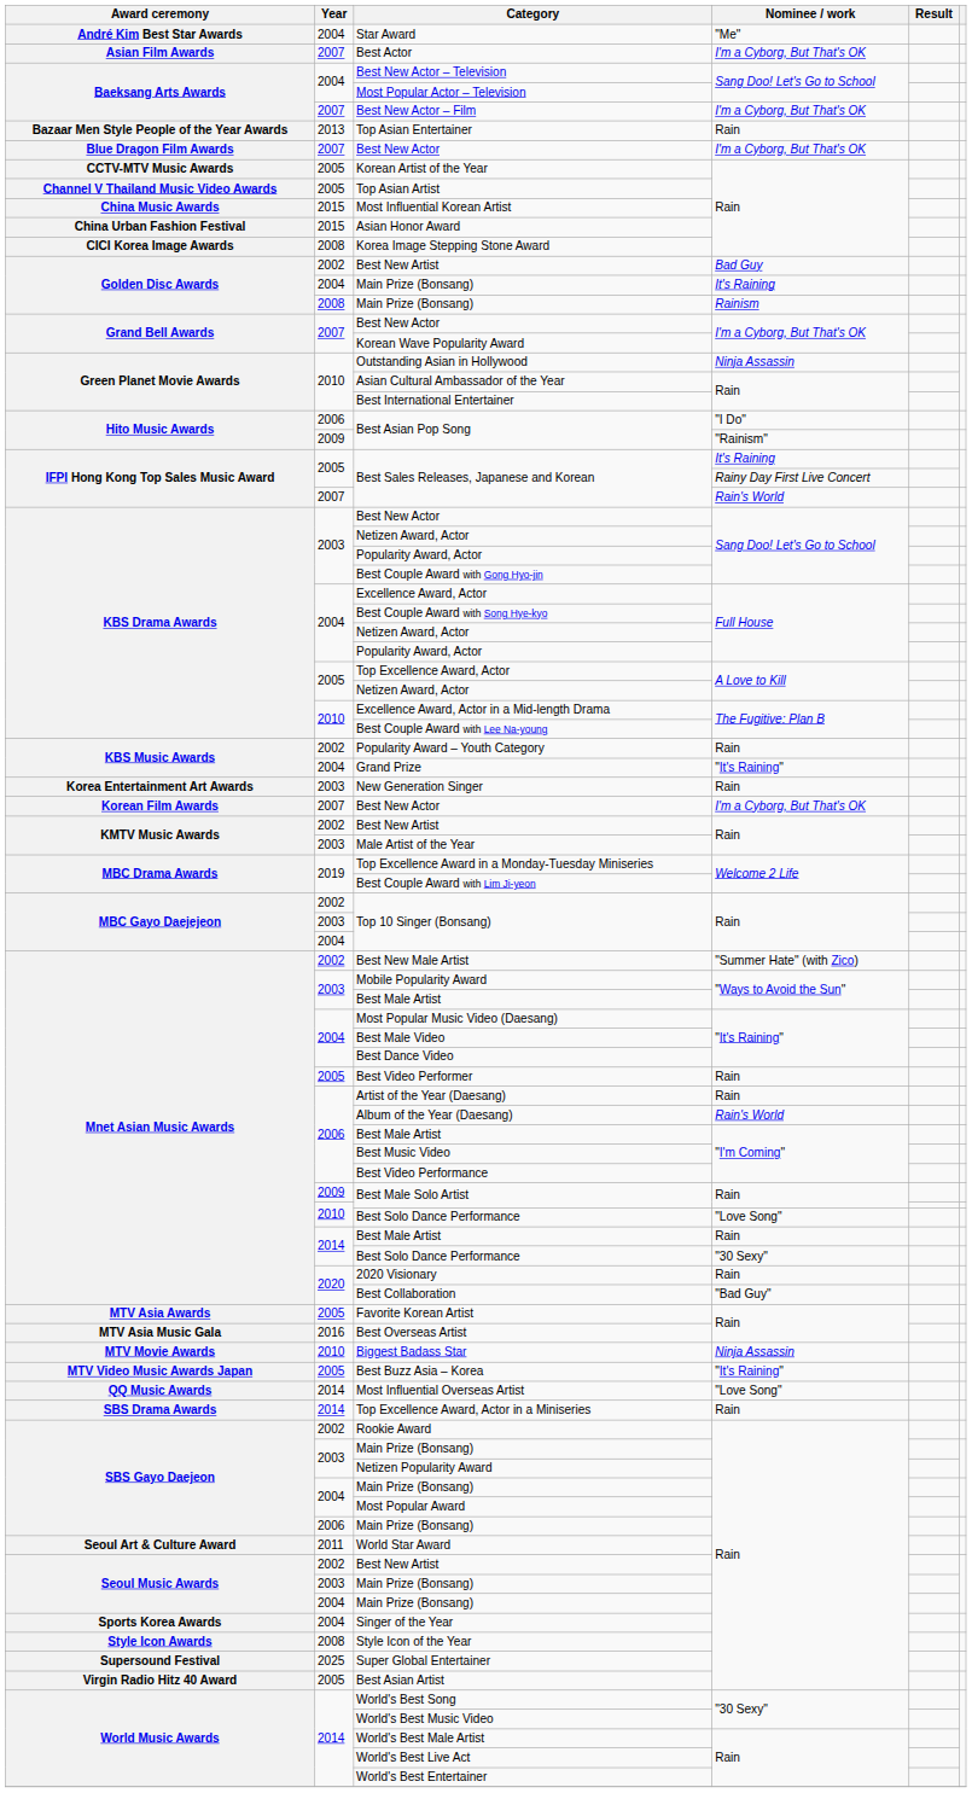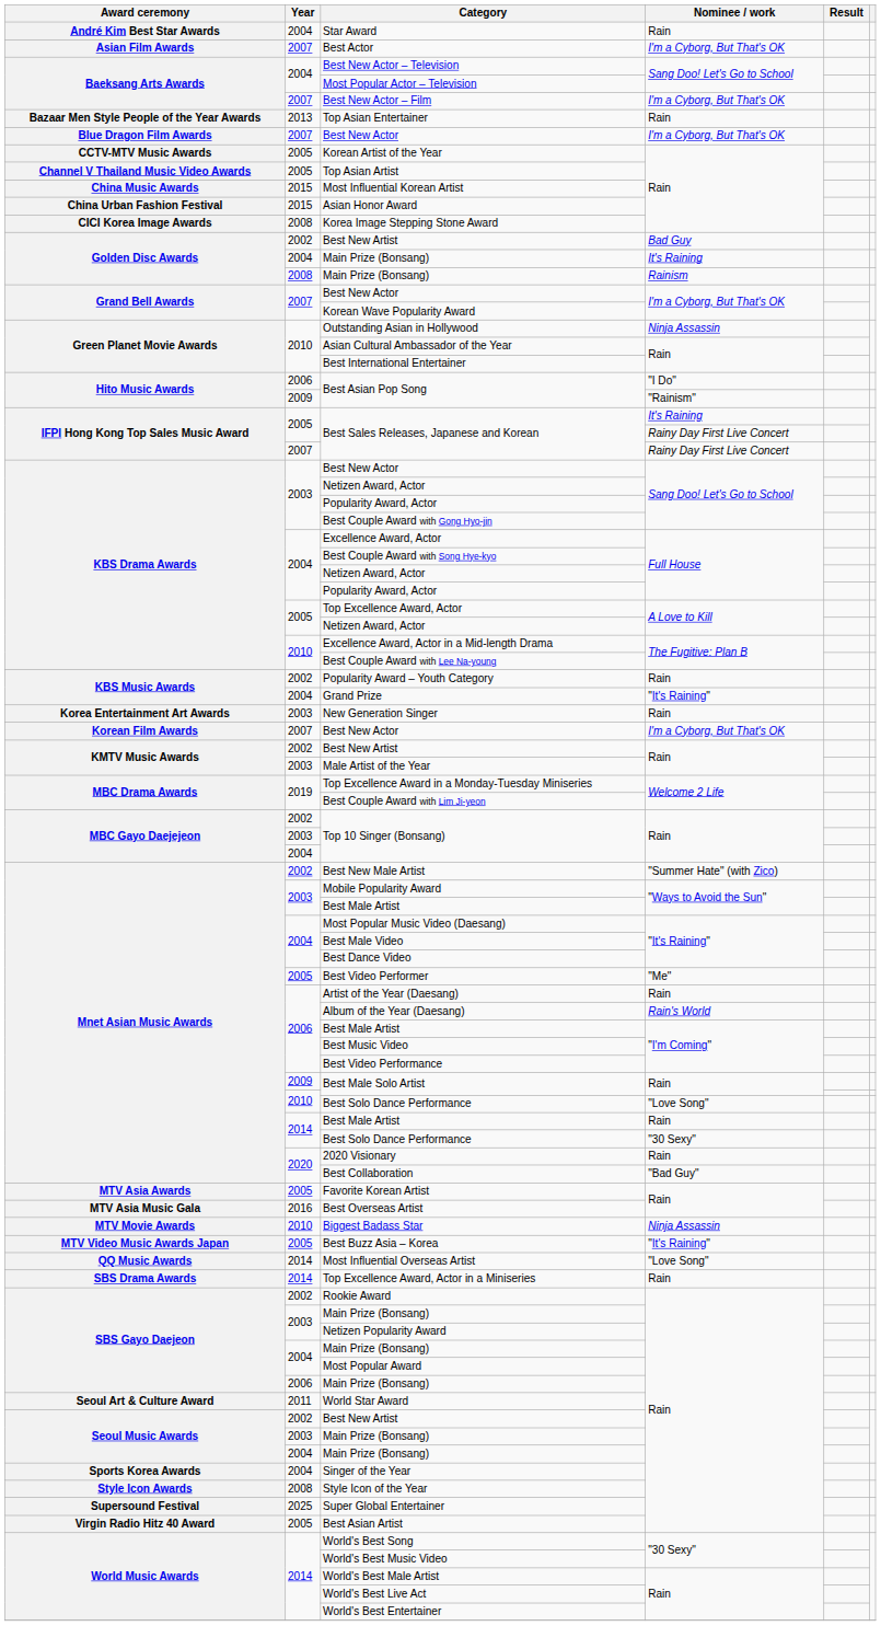 <table class="sortable wikitable plainrowheaders" width="100%" cellpadding="5" style="margin: 1em auto 1em auto">
 <tr>
 <th scope="col">Award ceremony</th>
 <th scope="col">Year</th>
 <th scope="col">Category</th>
 <th scope="col">Nominee / work</th>
 <th scope="col">Result</th>
 <th class="unsortable" scope="col"></th>
 </tr>
 <tr>
 <th scope="row"><a href='#'>André Kim</a> Best Star Awards</th>
 <td>2004</td>
 <td>Star Award</td>
-<td>"Me"</td>
+<td>Rain</td>
 <td></td>
 <td style="text-align:center"></td>
 </tr>
 <tr>
 <th scope="row"><a href='#'>Asian Film Awards</a></th>
 <td><a href='#'>2007</a></td>
 <td>Best Actor</td>
 <td><em><a href='#'>I'm a Cyborg, But That's OK</a></em></td>
 <td></td>
 <td style="text-align:center"></td>
 </tr>
 <tr>
 <th rowspan="3" scope="row"><a href='#'>Baeksang Arts Awards</a></th>
 <td rowspan="2">2004</td>
 <td><a href='#'>Best New Actor – Television</a></td>
 <td rowspan="2"><em><a href='#'>Sang Doo! Let's Go to School</a></em></td>
 <td></td>
 <td></td>
 </tr>
 <tr>
 <td><a href='#'>Most Popular Actor – Television</a></td>
 <td></td>
 <td style="text-align:center"></td>
 </tr>
 <tr>
 <td><a href='#'>2007</a></td>
 <td><a href='#'>Best New Actor – Film</a></td>
 <td><em><a href='#'>I'm a Cyborg, But That's OK</a></em></td>
 <td></td>
 <td></td>
 </tr>
 <tr>
 <th scope="row">Bazaar Men Style People of the Year Awards</th>
 <td>2013</td>
 <td>Top Asian Entertainer</td>
 <td>Rain</td>
 <td></td>
 <td style="text-align:center"></td>
 </tr>
 <tr>
 <th scope="row"><a href='#'>Blue Dragon Film Awards</a></th>
 <td><a href='#'>2007</a></td>
 <td><a href='#'>Best New Actor</a></td>
 <td><em><a href='#'>I'm a Cyborg, But That's OK</a></em></td>
 <td></td>
 <td></td>
 </tr>
 <tr>
 <th scope="row">CCTV-MTV Music Awards</th>
 <td>2005</td>
 <td>Korean Artist of the Year</td>
 <td rowspan="5">Rain</td>
 <td></td>
 <td style="text-align:center"></td>
 </tr>
 <tr>
 <th scope="row"><a href='#'>Channel V Thailand Music Video Awards</a></th>
 <td>2005</td>
 <td>Top Asian Artist</td>
 <td></td>
 <td style="text-align:center"></td>
 </tr>
 <tr>
 <th scope="row"><a href='#'>China Music Awards</a></th>
 <td>2015</td>
 <td>Most Influential Korean Artist</td>
 <td></td>
 <td style="text-align:center"></td>
 </tr>
 <tr>
 <th scope="row">China Urban Fashion Festival</th>
 <td>2015</td>
 <td>Asian Honor Award</td>
 <td></td>
 <td style="text-align:center"></td>
 </tr>
 <tr>
 <th scope="row">CICI Korea Image Awards</th>
 <td>2008</td>
 <td>Korea Image Stepping Stone Award</td>
 <td></td>
 <td style="text-align:center"></td>
 </tr>
 <tr>
 <th rowspan="3" scope="row"><a href='#'>Golden Disc Awards</a></th>
 <td>2002</td>
 <td>Best New Artist</td>
 <td><em><a href='#'>Bad Guy</a></em></td>
 <td></td>
 <td style="text-align:center"></td>
 </tr>
 <tr>
 <td>2004</td>
 <td>Main Prize (Bonsang)</td>
 <td><em><a href='#'>It's Raining</a></em></td>
 <td></td>
 <td></td>
 </tr>
 <tr>
 <td><a href='#'>2008</a></td>
 <td>Main Prize (Bonsang)</td>
 <td><em><a href='#'>Rainism</a></em></td>
 <td></td>
 <td style="text-align:center"></td>
 </tr>
 <tr>
 <th rowspan="2" scope="row"><a href='#'>Grand Bell Awards</a></th>
 <td rowspan="2"><a href='#'>2007</a></td>
 <td>Best New Actor</td>
 <td rowspan="2"><em><a href='#'>I'm a Cyborg, But That's OK</a></em></td>
 <td></td>
 <td style="text-align:center" rowspan="2"></td>
 </tr>
 <tr>
 <td>Korean Wave Popularity Award</td>
 <td></td>
 </tr>
 <tr>
 <th rowspan="3" scope="row">Green Planet Movie Awards</th>
 <td rowspan="3">2010</td>
 <td>Outstanding Asian in Hollywood</td>
 <td><em><a href='#'>Ninja Assassin</a></em></td>
 <td></td>
 <td style="text-align:center" rowspan="3"></td>
 </tr>
 <tr>
 <td>Asian Cultural Ambassador of the Year</td>
 <td rowspan="2">Rain</td>
 <td></td>
 </tr>
 <tr>
 <td>Best International Entertainer</td>
 <td></td>
 </tr>
 <tr>
 <th rowspan="2" scope="row"><a href='#'>Hito Music Awards</a></th>
 <td>2006</td>
 <td rowspan="2">Best Asian Pop Song</td>
 <td>"I Do"</td>
 <td></td>
 <td style="text-align:center"></td>
 </tr>
 <tr>
 <td>2009</td>
 <td>"Rainism"</td>
 <td></td>
 <td style="text-align:center"></td>
 </tr>
 <tr>
 <th rowspan="3" scope="row"><a href='#'>IFPI</a> Hong Kong Top Sales Music Award</th>
 <td rowspan="2">2005</td>
 <td rowspan="3">Best Sales Releases, Japanese and Korean</td>
 <td><em><a href='#'>It's Raining</a></em></td>
 <td></td>
 <td style="text-align:center" rowspan="2"></td>
 </tr>
 <tr>
 <td><em>Rainy Day First Live Concert</em></td>
 <td></td>
 </tr>
 <tr>
 <td>2007</td>
-<td><em><a href='#'>Rain's World</a></em></td>
+<td><em>Rainy Day First Live Concert</em></td>
 <td></td>
 <td style="text-align:center"></td>
 </tr>
 <tr>
 <th rowspan="12" scope="row"><a href='#'>KBS Drama Awards</a></th>
 <td rowspan="4">2003</td>
 <td>Best New Actor</td>
 <td rowspan="4"><em><a href='#'>Sang Doo! Let's Go to School</a></em></td>
 <td></td>
 <td></td>
 </tr>
 <tr>
 <td>Netizen Award, Actor</td>
 <td></td>
 <td></td>
 </tr>
 <tr>
 <td>Popularity Award, Actor</td>
 <td></td>
 <td></td>
 </tr>
 <tr>
 <td>Best Couple Award <small>with <a href='#'>Gong Hyo-jin</a></small></td>
 <td></td>
 <td></td>
 </tr>
 <tr>
 <td rowspan="4">2004</td>
 <td>Excellence Award, Actor</td>
 <td rowspan="4"><em><a href='#'>Full House</a></em></td>
 <td></td>
 <td></td>
 </tr>
 <tr>
 <td>Best Couple Award <small>with <a href='#'>Song Hye-kyo</a></small></td>
 <td></td>
 <td></td>
 </tr>
 <tr>
 <td>Netizen Award, Actor</td>
 <td></td>
 <td></td>
 </tr>
 <tr>
 <td>Popularity Award, Actor</td>
 <td></td>
 <td></td>
 </tr>
 <tr>
 <td rowspan="2">2005</td>
 <td>Top Excellence Award, Actor</td>
 <td rowspan="2"><em><a href='#'>A Love to Kill</a></em></td>
 <td></td>
 <td></td>
 </tr>
 <tr>
 <td>Netizen Award, Actor</td>
 <td></td>
 <td></td>
 </tr>
 <tr>
 <td rowspan="2"><a href='#'>2010</a></td>
 <td>Excellence Award, Actor in a Mid-length Drama</td>
 <td rowspan="2"><em><a href='#'>The Fugitive: Plan B</a></em></td>
 <td></td>
 <td></td>
 </tr>
 <tr>
 <td>Best Couple Award <small>with <a href='#'>Lee Na-young</a></small></td>
 <td></td>
 <td></td>
 </tr>
 <tr>
 <th rowspan="2" scope="row"><a href='#'>KBS Music Awards</a></th>
 <td>2002</td>
 <td>Popularity Award – Youth Category</td>
 <td>Rain</td>
 <td></td>
 <td style="text-align:center"></td>
 </tr>
 <tr>
 <td>2004</td>
 <td>Grand Prize</td>
 <td>"<a href='#'>It's Raining</a>"</td>
 <td></td>
 <td style="text-align:center"></td>
 </tr>
 <tr>
 <th scope="row">Korea Entertainment Art Awards</th>
 <td>2003</td>
 <td>New Generation Singer</td>
 <td>Rain</td>
 <td></td>
 <td style="text-align:center"></td>
 </tr>
 <tr>
 <th scope="row"><a href='#'>Korean Film Awards</a></th>
 <td>2007</td>
 <td>Best New Actor</td>
 <td><em><a href='#'>I'm a Cyborg, But That's OK</a></em></td>
 <td></td>
 <td></td>
 </tr>
 <tr>
 <th rowspan="2" scope="row">KMTV Music Awards</th>
 <td>2002</td>
 <td>Best New Artist</td>
 <td rowspan="2">Rain</td>
 <td></td>
 <td style="text-align:center"></td>
 </tr>
 <tr>
 <td>2003</td>
 <td>Male Artist of the Year</td>
 <td></td>
 <td style="text-align:center"></td>
 </tr>
 <tr>
 <th rowspan="2" scope="row"><a href='#'>MBC Drama Awards</a></th>
 <td rowspan="2">2019</td>
 <td>Top Excellence Award in a Monday-Tuesday Miniseries</td>
 <td rowspan="2"><em><a href='#'>Welcome 2 Life</a></em></td>
 <td></td>
 <td></td>
 </tr>
 <tr>
 <td>Best Couple Award <small>with <a href='#'>Lim Ji-yeon</a></small></td>
 <td></td>
 <td></td>
 </tr>
 <tr>
 <th rowspan="3" scope="row"><a href='#'>MBC Gayo Daejejeon</a></th>
 <td>2002</td>
 <td rowspan="3">Top 10 Singer (Bonsang)</td>
 <td rowspan="3">Rain</td>
 <td></td>
 <td style="text-align:center"></td>
 </tr>
 <tr>
 <td>2003</td>
 <td></td>
 <td style="text-align:center"></td>
 </tr>
 <tr>
 <td>2004</td>
 <td></td>
 <td style="text-align:center"></td>
 </tr>
 <tr>
 <th rowspan="19" scope="row"><a href='#'>Mnet Asian Music Awards</a></th>
 <td><a href='#'>2002</a></td>
 <td>Best New Male Artist</td>
 <td>"Summer Hate" (with <a href='#'>Zico</a>)</td>
 <td></td>
 <td style="text-align:center"></td>
 </tr>
 <tr>
 <td rowspan="2"><a href='#'>2003</a></td>
 <td>Mobile Popularity Award</td>
 <td rowspan="2">"<a href='#'>Ways to Avoid the Sun</a>"</td>
 <td></td>
 <td style="text-align:center"></td>
 </tr>
 <tr>
 <td>Best Male Artist</td>
 <td></td>
 <td style="text-align:center"></td>
 </tr>
 <tr>
 <td rowspan="3"><a href='#'>2004</a></td>
 <td>Most Popular Music Video (Daesang)</td>
 <td rowspan="3">"<a href='#'>It's Raining</a>"</td>
 <td></td>
 <td style="text-align:center"></td>
 </tr>
 <tr>
 <td>Best Male Video</td>
 <td></td>
 <td></td>
 </tr>
 <tr>
 <td>Best Dance Video</td>
 <td></td>
 <td></td>
 </tr>
 <tr>
 <td><a href='#'>2005</a></td>
 <td>Best Video Performer</td>
-<td>Rain</td>
+<td>"Me"</td>
 <td></td>
 <td></td>
 </tr>
 <tr>
 <td rowspan="5"><a href='#'>2006</a></td>
 <td>Artist of the Year (Daesang)</td>
 <td>Rain</td>
 <td></td>
 <td></td>
 </tr>
 <tr>
 <td>Album of the Year (Daesang)</td>
 <td><em><a href='#'>Rain's World</a></em></td>
 <td></td>
 <td></td>
 </tr>
 <tr>
 <td>Best Male Artist</td>
 <td rowspan="3">"<a href='#'>I'm Coming</a>"</td>
 <td></td>
 <td></td>
 </tr>
 <tr>
 <td>Best Music Video</td>
 <td></td>
 <td></td>
 </tr>
 <tr>
 <td>Best Video Performance</td>
 <td></td>
 <td></td>
 </tr>
 <tr>
 <td><a href='#'>2009</a></td>
 <td rowspan="2">Best Male Solo Artist</td>
 <td rowspan="2">Rain</td>
 <td></td>
 <td></td>
 </tr>
 <tr>
 <td rowspan="2"><a href='#'>2010</a></td>
 <td></td>
 <td></td>
 </tr>
 <tr>
 <td>Best Solo Dance Performance</td>
 <td>"Love Song"</td>
 <td></td>
 <td></td>
 </tr>
 <tr>
 <td rowspan="2"><a href='#'>2014</a></td>
 <td>Best Male Artist</td>
 <td>Rain</td>
 <td></td>
 <td></td>
 </tr>
 <tr>
 <td>Best Solo Dance Performance</td>
 <td>"30 Sexy"</td>
 <td></td>
 <td></td>
 </tr>
 <tr>
 <td rowspan="2"><a href='#'>2020</a></td>
 <td>2020 Visionary</td>
 <td>Rain</td>
 <td></td>
 <td style="text-align:center"></td>
 </tr>
 <tr>
 <td>Best Collaboration</td>
 <td>"Bad Guy"</td>
 <td></td>
 <td style="text-align:center"></td>
 </tr>
 <tr>
 <th scope="row"><a href='#'>MTV Asia Awards</a></th>
 <td><a href='#'>2005</a></td>
 <td>Favorite Korean Artist</td>
 <td rowspan="2">Rain</td>
 <td></td>
 <td></td>
 </tr>
 <tr>
 <th scope="row">MTV Asia Music Gala</th>
 <td>2016</td>
 <td>Best Overseas Artist</td>
 <td></td>
 <td style="text-align:center"></td>
 </tr>
 <tr>
 <th scope="row"><a href='#'>MTV Movie Awards</a></th>
 <td><a href='#'>2010</a></td>
 <td><a href='#'>Biggest Badass Star</a></td>
 <td><em><a href='#'>Ninja Assassin</a></em></td>
 <td></td>
 <td style="text-align:center"></td>
 </tr>
 <tr>
 <th scope="row"><a href='#'>MTV Video Music Awards Japan</a></th>
 <td><a href='#'>2005</a></td>
 <td>Best Buzz Asia – Korea</td>
 <td>"<a href='#'>It's Raining</a>"</td>
 <td></td>
 <td style="text-align:center"></td>
 </tr>
 <tr>
 <th scope="row"><a href='#'>QQ Music Awards</a></th>
 <td>2014</td>
 <td>Most Influential Overseas Artist</td>
 <td>"Love Song"</td>
 <td></td>
 <td style="text-align:center"></td>
 </tr>
 <tr>
 <th scope="row"><a href='#'>SBS Drama Awards</a></th>
 <td><a href='#'>2014</a></td>
 <td>Top Excellence Award, Actor in a Miniseries</td>
 <td>Rain</td>
 <td></td>
 <td></td>
 </tr>
 <tr>
 <th rowspan="6" scope="row"><a href='#'>SBS Gayo Daejeon</a></th>
 <td>2002</td>
 <td>Rookie Award</td>
 <td rowspan="14">Rain</td>
 <td></td>
 <td style="text-align:center"></td>
 </tr>
 <tr>
 <td rowspan="2">2003</td>
 <td>Main Prize (Bonsang)</td>
 <td></td>
 <td style="text-align:center" rowspan="2"></td>
 </tr>
 <tr>
 <td>Netizen Popularity Award</td>
 <td></td>
 </tr>
 <tr>
 <td rowspan="2">2004</td>
 <td>Main Prize (Bonsang)</td>
 <td></td>
 <td style="text-align:center" rowspan="2"></td>
 </tr>
 <tr>
 <td>Most Popular Award</td>
 <td></td>
 </tr>
 <tr>
 <td>2006</td>
 <td>Main Prize (Bonsang)</td>
 <td></td>
 <td style="text-align:center"></td>
 </tr>
 <tr>
 <th scope="row">Seoul Art & Culture Award</th>
 <td>2011</td>
 <td>World Star Award</td>
 <td></td>
 <td style="text-align:center"></td>
 </tr>
 <tr>
 <th rowspan="3" scope="row"><a href='#'>Seoul Music Awards</a></th>
 <td>2002</td>
 <td>Best New Artist</td>
 <td></td>
 <td style="text-align:center" rowspan="3"></td>
 </tr>
 <tr>
 <td>2003</td>
 <td>Main Prize (Bonsang)</td>
 <td></td>
 </tr>
 <tr>
 <td>2004</td>
 <td>Main Prize (Bonsang)</td>
 <td></td>
 </tr>
 <tr>
 <th scope="row">Sports Korea Awards</th>
 <td>2004</td>
 <td>Singer of the Year</td>
 <td></td>
 <td style="text-align:center"></td>
 </tr>
 <tr>
 <th scope="row"><a href='#'>Style Icon Awards</a></th>
 <td>2008</td>
 <td>Style Icon of the Year</td>
 <td></td>
 <td style="text-align:center"></td>
 </tr>
 <tr>
 <th scope="row">Supersound Festival</th>
 <td>2025</td>
 <td>Super Global Entertainer</td>
 <td></td>
 <td style="text-align:center"></td>
 </tr>
 <tr>
 <th scope="row">Virgin Radio Hitz 40 Award</th>
 <td>2005</td>
 <td>Best Asian Artist</td>
 <td></td>
 <td style="text-align:center"></td>
 </tr>
 <tr>
 <th rowspan="5" scope="row"><a href='#'>World Music Awards</a></th>
 <td rowspan="5"><a href='#'>2014</a></td>
 <td>World's Best Song</td>
 <td rowspan="2">"30 Sexy"</td>
 <td></td>
 <td style="text-align:center" rowspan="5"></td>
 </tr>
 <tr>
 <td>World's Best Music Video</td>
 <td></td>
 </tr>
 <tr>
 <td>World's Best Male Artist</td>
 <td rowspan="3">Rain</td>
 <td></td>
 </tr>
 <tr>
 <td>World's Best Live Act</td>
 <td></td>
 </tr>
 <tr>
 <td>World's Best Entertainer</td>
 <td></td>
 </tr>
 <tr>
 </tr>
 </table>
